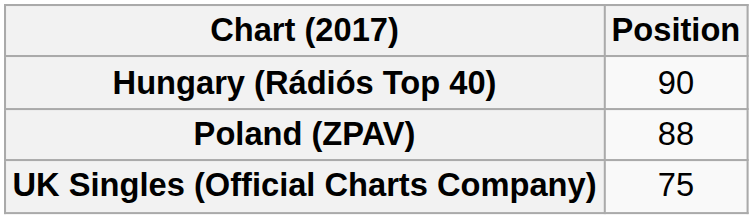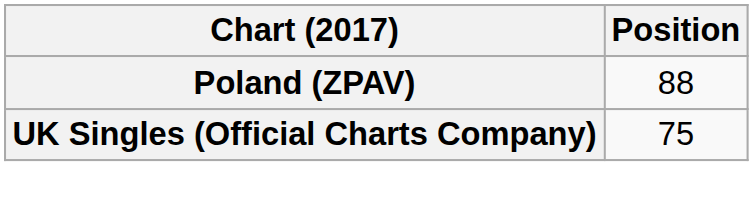 <table class="wikitable plainrowheaders sortable" style="text-align:center">
 <tr>
 <th scope="col">Chart (2017)</th>
 <th scope="col">Position</th>
-</tr>
-<tr>
-<th scope="row">Hungary (Rádiós Top 40)</th>
-<td>90</td>
 </tr>
 <tr>
 <th scope="row">Poland (ZPAV)</th>
 <td>88</td>
 </tr>
 <tr>
 <th scope="row">UK Singles (Official Charts Company)</th>
 <td>75</td>
 </tr>
 </table>
